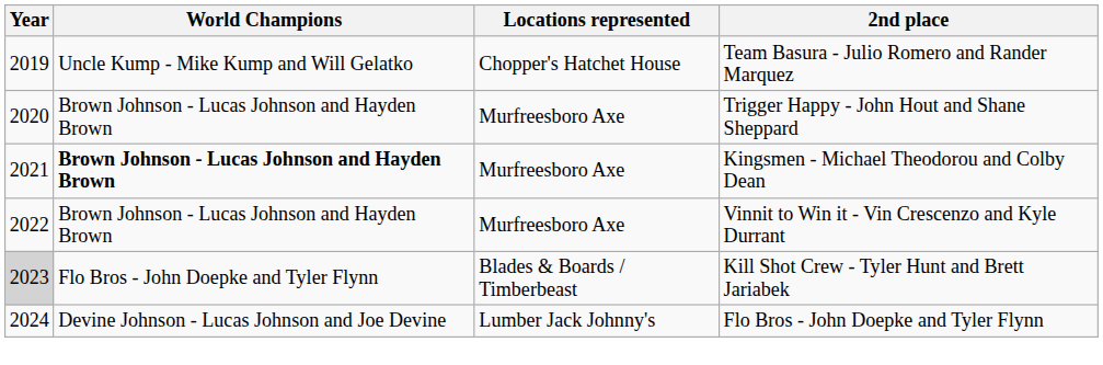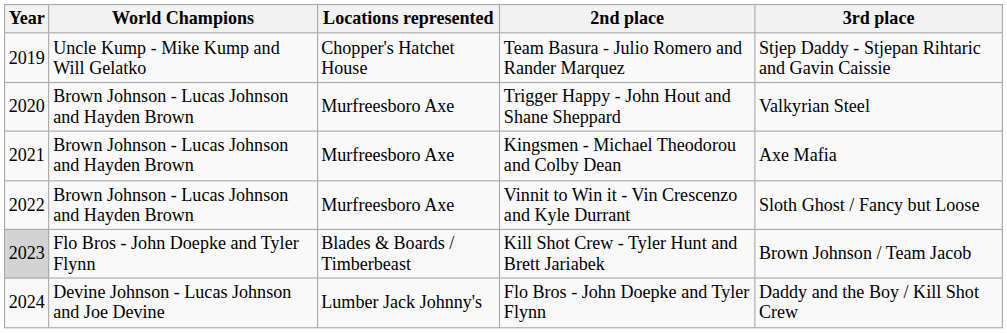 <table class="wikitable plainrowheaders sortable" style="margin-right: 0;">
 <tr>
 <th>Year</th>
 <th>World Champions</th>
 <th>Locations represented</th>
 <th>2nd place</th>
+<th>3rd place</th>
 </tr>
 <tr>
 <td>2019</td>
 <td>Uncle Kump - Mike Kump and Will Gelatko</td>
 <td>Chopper's Hatchet House</td>
 <td>Team Basura - Julio Romero and Rander Marquez</td>
+<td>Stjep Daddy - Stjepan Rihtaric and Gavin Caissie</td>
 </tr>
 <tr>
 <td>2020</td>
 <td>Brown Johnson - Lucas Johnson and Hayden Brown</td>
 <td>Murfreesboro Axe</td>
 <td>Trigger Happy - John Hout and Shane Sheppard</td>
+<td>Valkyrian Steel</td>
 </tr>
 <tr>
 <td>2021</td>
-<td><strong>Brown Johnson - Lucas Johnson and Hayden Brown</strong></td>
+<td>Brown Johnson - Lucas Johnson and Hayden Brown</td>
 <td>Murfreesboro Axe</td>
 <td>Kingsmen - Michael Theodorou and Colby Dean</td>
+<td>Axe Mafia</td>
 </tr>
 <tr>
 <td>2022</td>
 <td>Brown Johnson - Lucas Johnson and Hayden Brown</td>
 <td>Murfreesboro Axe</td>
 <td>Vinnit to Win it - Vin Crescenzo and Kyle Durrant</td>
+<td>Sloth Ghost / Fancy but Loose</td>
 </tr>
 <tr>
 <td style="background: lightgrey;">2023</td>
 <td>Flo Bros - John Doepke and Tyler Flynn</td>
 <td>Blades & Boards / Timberbeast</td>
 <td>Kill Shot Crew - Tyler Hunt and Brett Jariabek</td>
+<td>Brown Johnson / Team Jacob</td>
 </tr>
 <tr>
 <td>2024</td>
 <td>Devine Johnson - Lucas Johnson and Joe Devine</td>
 <td>Lumber Jack Johnny's</td>
 <td>Flo Bros - John Doepke and Tyler Flynn</td>
+<td>Daddy and the Boy / Kill Shot Crew</td>
 </tr>
 </table>
